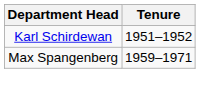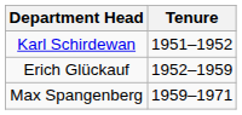 <table class="wikitable" style="text-align: center;">
 <tr>
 <th>Department Head</th>
 <th>Tenure</th>
 </tr>
 <tr>
 <td><a href='#'>Karl Schirdewan</a></td>
 <td>1951–1952</td>
 </tr>
 <tr>
+<td>Erich Glückauf</td>
+<td>1952–1959</td>
+</tr>
+<tr>
 <td>Max Spangenberg</td>
 <td>1959–1971</td>
 </tr>
 </table>
